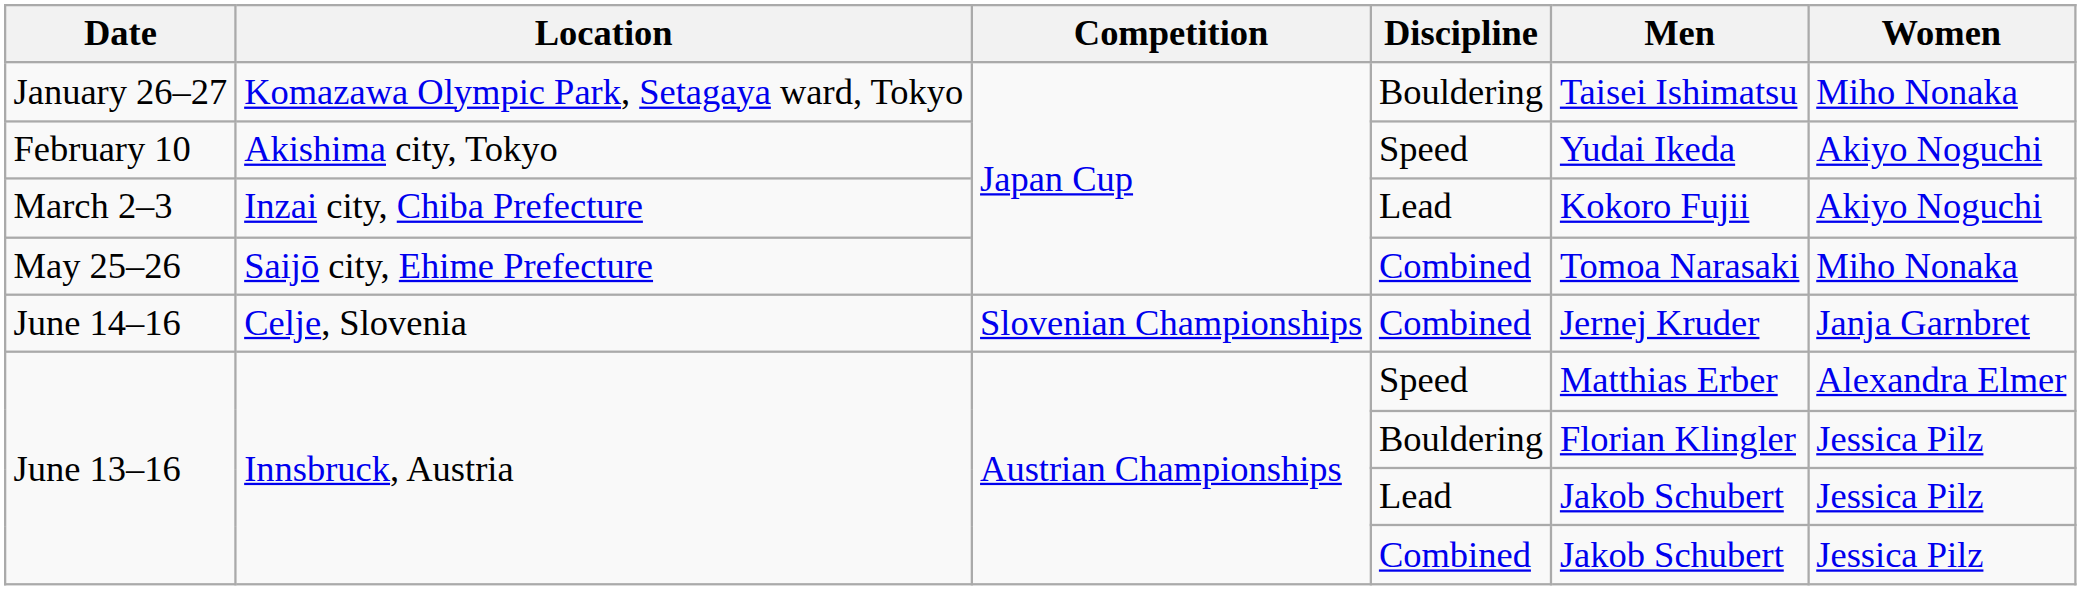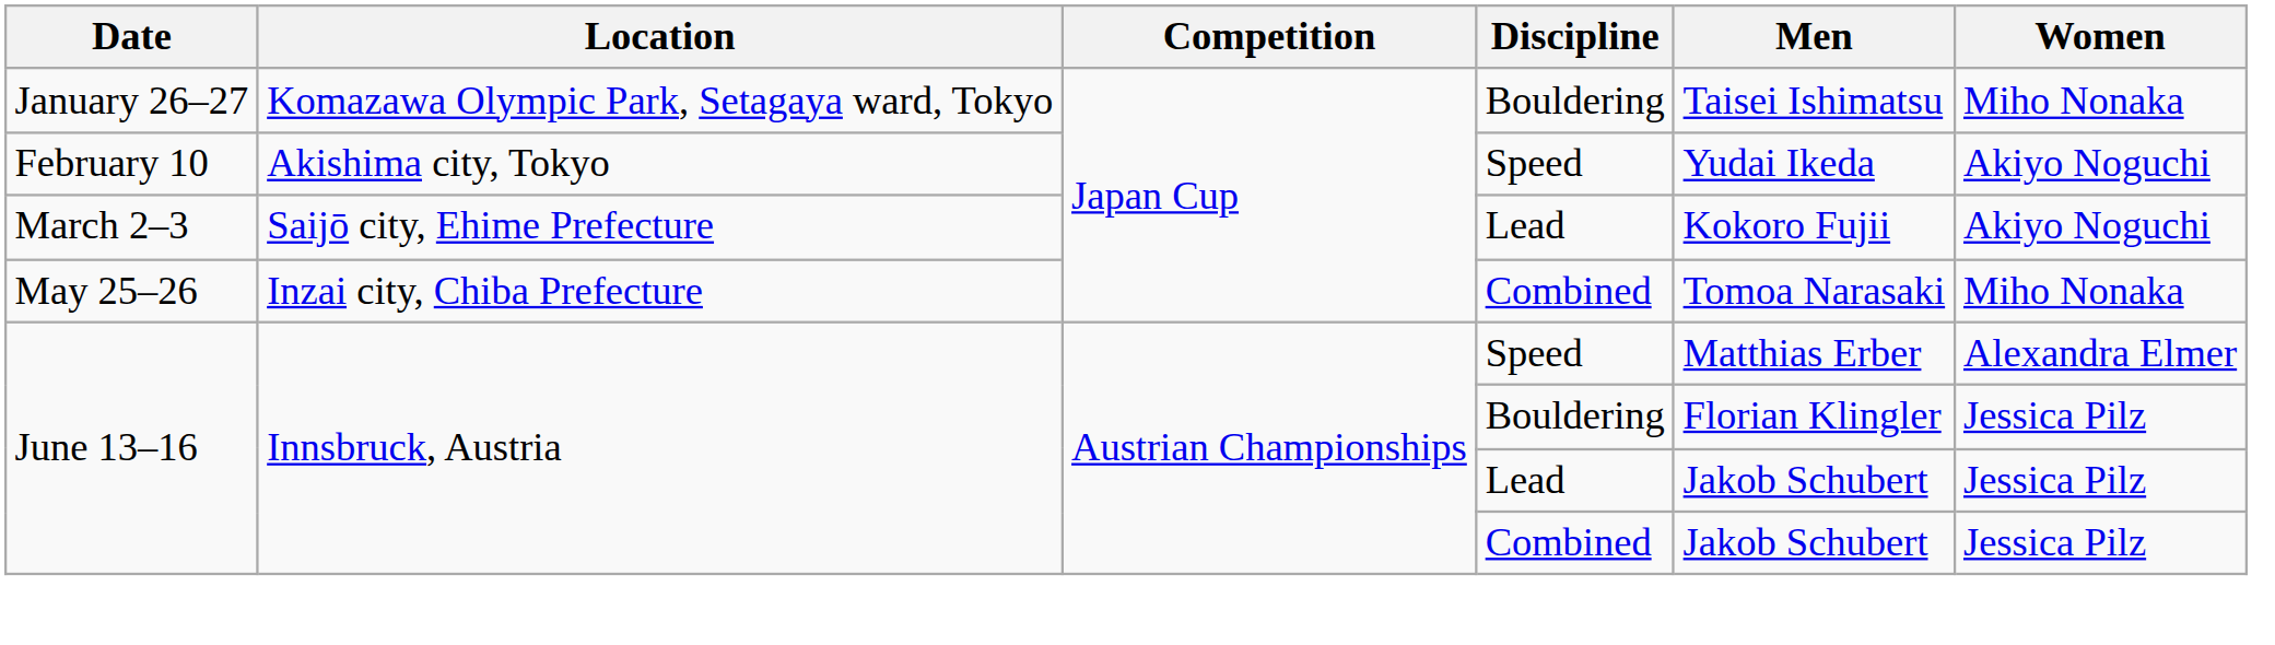 <table class="wikitable">
 <tr>
 <th>Date</th>
 <th>Location</th>
 <th>Competition</th>
 <th>Discipline</th>
 <th>Men</th>
 <th>Women</th>
 </tr>
 <tr>
 <td>January 26–27</td>
 <td><a href='#'>Komazawa Olympic Park</a>, <a href='#'>Setagaya</a> ward, Tokyo</td>
 <td rowspan="4"><a href='#'>Japan Cup</a></td>
 <td>Bouldering</td>
 <td> <a href='#'>Taisei Ishimatsu</a></td>
 <td> <a href='#'>Miho Nonaka</a></td>
 </tr>
 <tr>
 <td>February 10</td>
 <td><a href='#'>Akishima</a> city, Tokyo</td>
 <td>Speed</td>
 <td> <a href='#'>Yudai Ikeda</a></td>
 <td> <a href='#'>Akiyo Noguchi</a></td>
 </tr>
 <tr>
 <td>March 2–3</td>
-<td><a href='#'>Inzai</a> city, <a href='#'>Chiba Prefecture</a></td>
+<td><a href='#'>Saijō</a> city, <a href='#'>Ehime Prefecture</a></td>
 <td>Lead</td>
 <td> <a href='#'>Kokoro Fujii</a></td>
 <td> <a href='#'>Akiyo Noguchi</a></td>
 </tr>
 <tr>
 <td>May 25–26</td>
-<td><a href='#'>Saijō</a> city, <a href='#'>Ehime Prefecture</a></td>
+<td><a href='#'>Inzai</a> city, <a href='#'>Chiba Prefecture</a></td>
 <td><a href='#'>Combined</a></td>
 <td> <a href='#'>Tomoa Narasaki</a></td>
 <td> <a href='#'>Miho Nonaka</a></td>
-</tr>
-<tr>
-<td>June 14–16</td>
-<td><a href='#'>Celje</a>, Slovenia</td>
-<td><a href='#'>Slovenian Championships</a></td>
-<td><a href='#'>Combined</a></td>
-<td> <a href='#'>Jernej Kruder</a></td>
-<td> <a href='#'>Janja Garnbret</a></td>
 </tr>
 <tr>
 <td rowspan="4">June 13–16</td>
 <td rowspan="4"><a href='#'>Innsbruck</a>, Austria</td>
 <td rowspan="4"><a href='#'>Austrian Championships</a></td>
 <td>Speed</td>
 <td> <a href='#'>Matthias Erber</a></td>
 <td> <a href='#'>Alexandra Elmer</a></td>
 </tr>
 <tr>
 <td>Bouldering</td>
 <td> <a href='#'>Florian Klingler</a></td>
 <td> <a href='#'>Jessica Pilz</a></td>
 </tr>
 <tr>
 <td>Lead</td>
 <td> <a href='#'>Jakob Schubert</a></td>
 <td> <a href='#'>Jessica Pilz</a></td>
 </tr>
 <tr>
 <td><a href='#'>Combined</a></td>
 <td> <a href='#'>Jakob Schubert</a></td>
 <td> <a href='#'>Jessica Pilz</a></td>
 </tr>
 </table>
